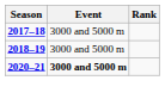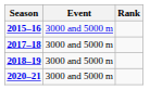 <table class="wikitable sortable" style="font-size:90%" style="text-align:center">
 <tr>
 <th>Season</th>
 <th>Event</th>
 <th>Rank</th>
+</tr>
+<tr>
+<td><strong><a href='#'>2015–16</a></strong></td>
+<td><a href='#'>3000 and 5000 m</a></td>
+<td></td>
 </tr>
 <tr>
 <td><strong><a href='#'>2017–18</a></strong></td>
 <td>3000 and 5000 m</td>
 <td></td>
 </tr>
 <tr>
 <td><strong><a href='#'>2018–19</a></strong></td>
 <td>3000 and 5000 m</td>
 <td></td>
 </tr>
 <tr>
 <td><strong><a href='#'>2020–21</a></strong></td>
-<td><strong>3000 and 5000 m</strong></td>
+<td>3000 and 5000 m</td>
 <td></td>
 </tr>
 </table>
